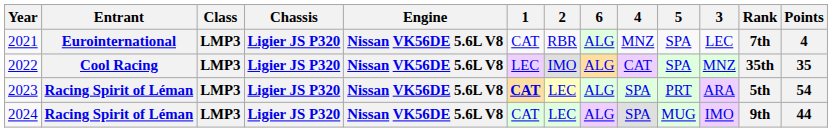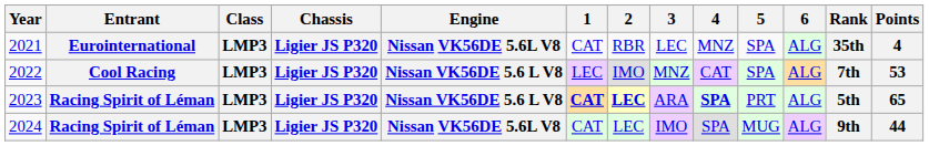 <table class="wikitable" style="text-align:center; font-size:90%">
 <tr>
 <th>Year</th>
 <th>Entrant</th>
 <th>Class</th>
 <th>Chassis</th>
 <th>Engine</th>
 <th>1</th>
 <th>2</th>
-<th>6</th>
+<th>3</th>
 <th>4</th>
 <th>5</th>
-<th>3</th>
+<th>6</th>
 <th>Rank</th>
 <th>Points</th>
 </tr>
 <tr>
 <td><a href='#'>2021</a></td>
 <th><a href='#'>Eurointernational</a></th>
 <th>LMP3</th>
 <th><a href='#'>Ligier JS P320</a></th>
 <th><a href='#'>Nissan</a> <a href='#'>VK56DE</a> 5.6L V8</th>
 <td style="background:#;"><a href='#'>CAT</a></td>
 <td style="background:#;"><a href='#'>RBR</a></td>
-<td style="background:#DFFFDF;"><a href='#'>ALG</a><br></td>
+<td style="background:#;"><a href='#'>LEC</a></td>
 <td style="background:#;"><a href='#'>MNZ</a></td>
 <td style="background:#;"><a href='#'>SPA</a></td>
-<td style="background:#;"><a href='#'>LEC</a></td>
-<th>7th</th>
+<td style="background:#DFFFDF;"><a href='#'>ALG</a><br></td>
+<th>35th</th>
 <th>4</th>
 </tr>
 <tr>
 <td><a href='#'>2022</a></td>
 <th><a href='#'>Cool Racing</a></th>
 <th>LMP3</th>
 <th><a href='#'>Ligier JS P320</a></th>
-<th><a href='#'>Nissan</a> <a href='#'>VK56DE</a> 5.6L V8</th>
+<th><a href='#'>Nissan VK56DE</a> 5.6 L V8</th>
 <td style="background:#EFCFFF;"><a href='#'>LEC</a><br></td>
 <td style="background:#DFDFDF;"><a href='#'>IMO</a><br></td>
-<td style="background:#FFDF9F;"><a href='#'>ALG</a><br></td>
+<td style="background:#DFFFDF;"><a href='#'>MNZ</a><br></td>
 <td style="background:#EFCFFF;"><a href='#'>CAT</a><br></td>
 <td style="background:#DFFFDF;"><a href='#'>SPA</a><br></td>
-<td style="background:#DFFFDF;"><a href='#'>MNZ</a><br></td>
-<th>35th</th>
-<th>35</th>
+<td style="background:#FFDF9F;"><a href='#'>ALG</a><br></td>
+<th>7th</th>
+<th>53</th>
 </tr>
 <tr>
 <td><a href='#'>2023</a></td>
 <th><a href='#'>Racing Spirit of Léman</a></th>
 <th>LMP3</th>
 <th><a href='#'>Ligier JS P320</a></th>
-<th><a href='#'>Nissan</a> <a href='#'>VK56DE</a> 5.6L V8</th>
+<th><a href='#'>Nissan VK56DE</a> 5.6 L V8</th>
 <td style="background:#FFDF9F;"><strong><a href='#'>CAT</a><br></strong></td>
-<td style="background:#FFFFBF;"><a href='#'>LEC</a><br></td>
+<td style="background:#FFFFBF;"><strong><a href='#'>LEC</a><br></strong></td>
+<td style="background:#EFCFFF;"><a href='#'>ARA</a><br></td>
+<td style="background:#DFFFDF;"><strong><a href='#'>SPA</a><br></strong></td>
+<td style="background:#DFFFDF;"><a href='#'>PRT</a><br></td>
 <td style="background:#DFFFDF;"><a href='#'>ALG</a><br></td>
-<td style="background:#DFFFDF;"><a href='#'>SPA</a><br></td>
-<td style="background:#DFFFDF;"><a href='#'>PRT</a><br></td>
-<td style="background:#EFCFFF;"><a href='#'>ARA</a><br></td>
 <th>5th</th>
-<th>54</th>
+<th>65</th>
 </tr>
 <tr>
 <td><a href='#'>2024</a></td>
 <th><a href='#'>Racing Spirit of Léman</a></th>
 <th>LMP3</th>
 <th><a href='#'>Ligier JS P320</a></th>
 <th><a href='#'>Nissan</a> <a href='#'>VK56DE</a> 5.6L V8</th>
 <td style="background:#DFFFDF;"><a href='#'>CAT</a><br></td>
 <td style="background:#DFFFDF;"><a href='#'>LEC</a><br></td>
-<td style="background:#EFCFFF;"><a href='#'>ALG</a><br></td>
+<td style="background:#EFCFFF;"><a href='#'>IMO</a><br></td>
 <td style="background:#DFDFDF;"><a href='#'>SPA</a><br></td>
 <td style="background:#DFFFDF;"><a href='#'>MUG</a><br></td>
-<td style="background:#EFCFFF;"><a href='#'>IMO</a><br></td>
+<td style="background:#EFCFFF;"><a href='#'>ALG</a><br></td>
 <th>9th</th>
 <th>44</th>
 </tr>
 </table>
